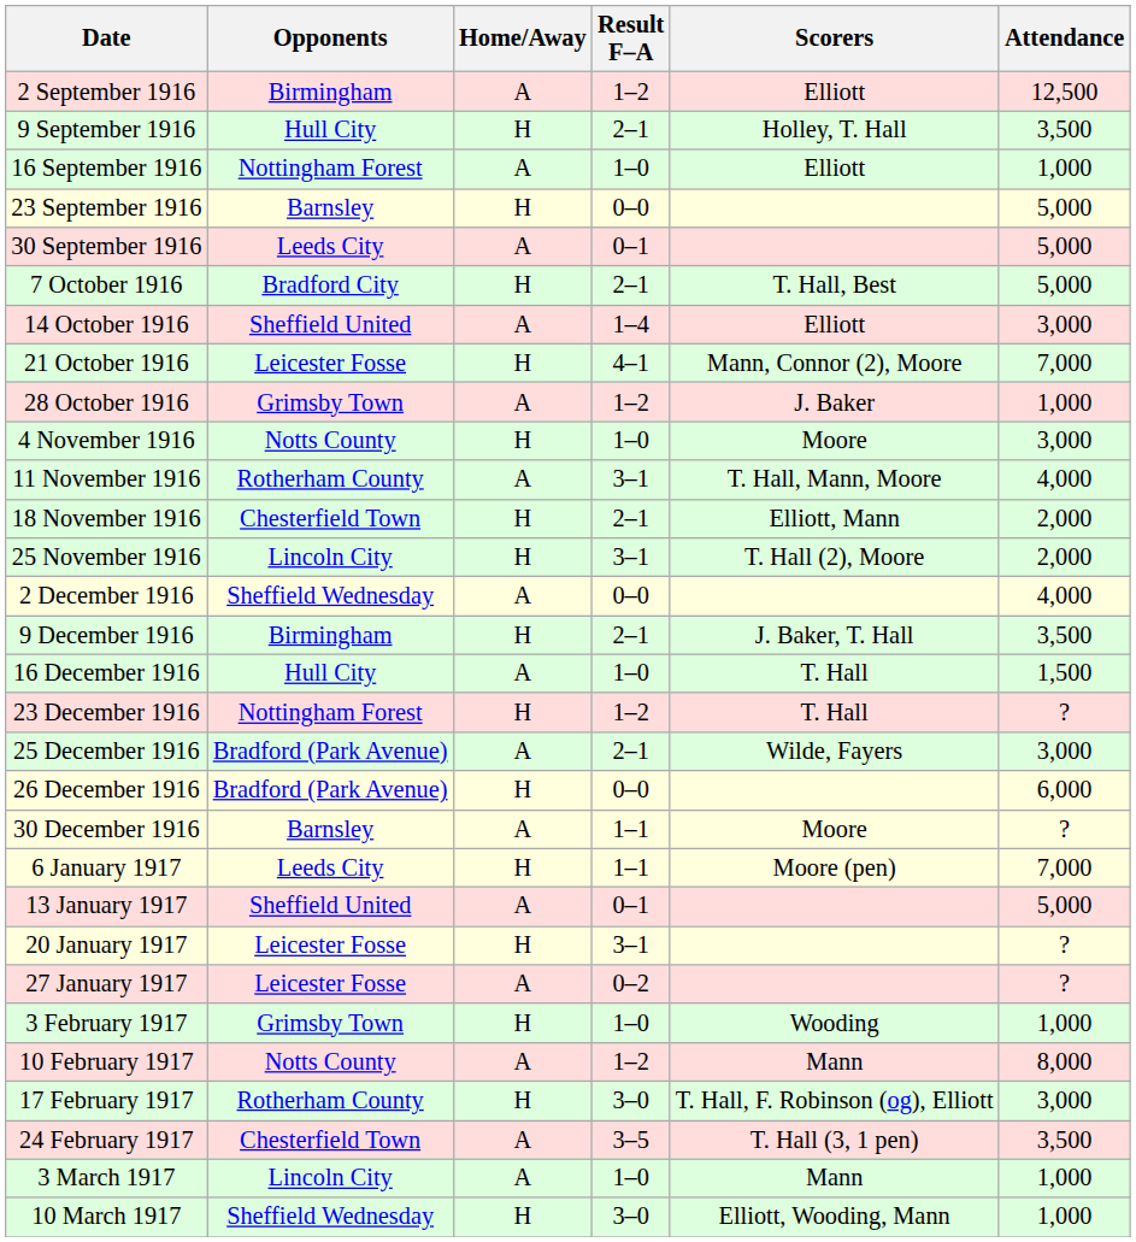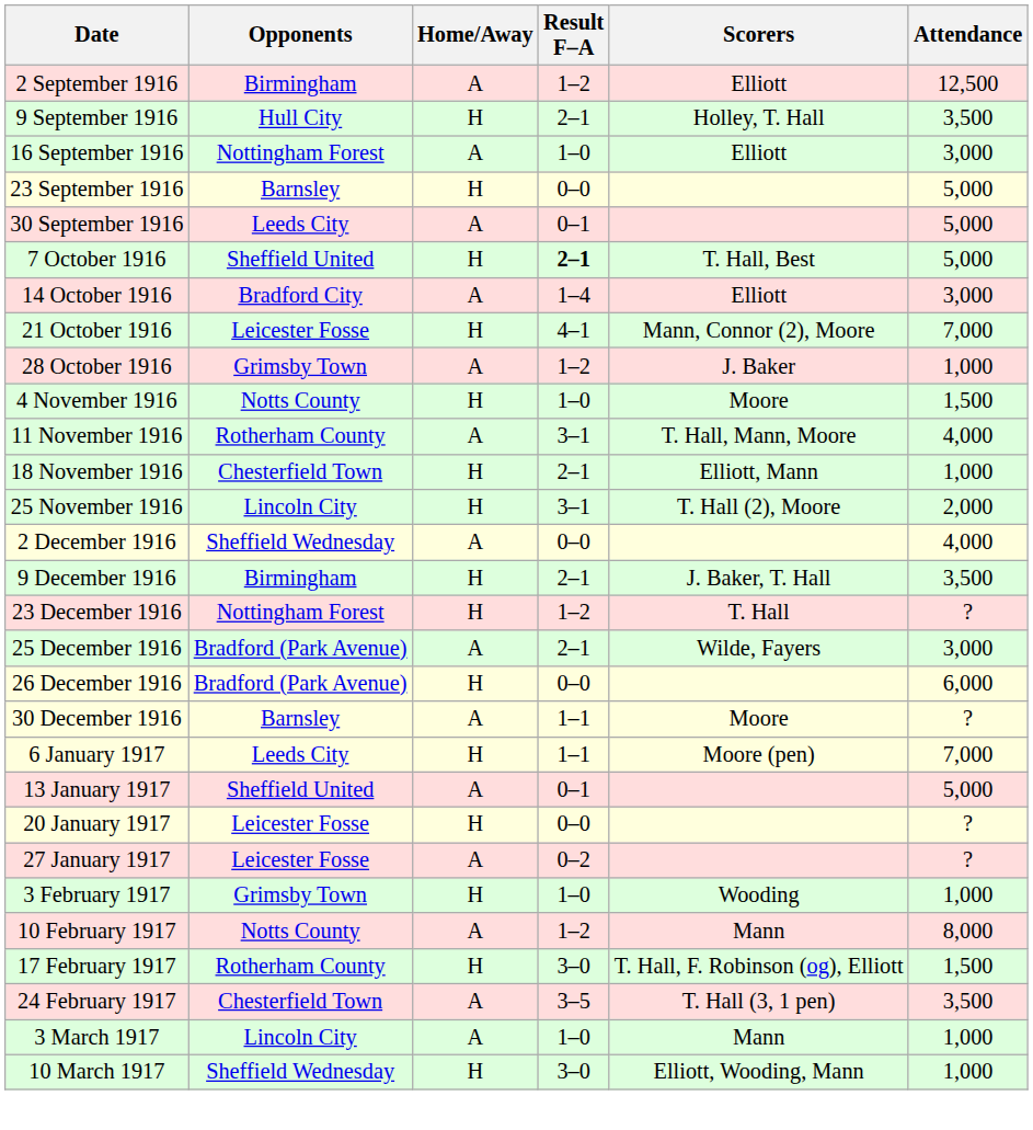 <table class="wikitable" style="text-align:center;">
 <tr>
 <th scope="col">Date</th>
 <th scope="col">Opponents</th>
 <th scope="col">Home/Away</th>
 <th scope="col">Result<br>F–A</th>
 <th scope="col">Scorers</th>
 <th scope="col">Attendance</th>
 </tr>
 <tr style="background: #ffdddd">
 <td>2 September 1916</td>
 <td><a href='#'>Birmingham</a></td>
 <td>A</td>
 <td>1–2</td>
 <td>Elliott</td>
 <td>12,500</td>
 </tr>
 <tr style="background: #ddffdd">
 <td>9 September 1916</td>
 <td><a href='#'>Hull City</a></td>
 <td>H</td>
 <td>2–1</td>
 <td>Holley, T. Hall</td>
 <td>3,500</td>
 </tr>
 <tr style="background: #ddffdd">
 <td>16 September 1916</td>
 <td><a href='#'>Nottingham Forest</a></td>
 <td>A</td>
 <td>1–0</td>
 <td>Elliott</td>
-<td>1,000</td>
+<td>3,000</td>
 </tr>
 <tr style="background: #ffffdd">
 <td>23 September 1916</td>
 <td><a href='#'>Barnsley</a></td>
 <td>H</td>
 <td>0–0</td>
 <td></td>
 <td>5,000</td>
 </tr>
 <tr style="background: #ffdddd">
 <td>30 September 1916</td>
 <td><a href='#'>Leeds City</a></td>
 <td>A</td>
 <td>0–1</td>
 <td></td>
 <td>5,000</td>
 </tr>
 <tr style="background: #ddffdd">
 <td>7 October 1916</td>
-<td><a href='#'>Bradford City</a></td>
+<td><a href='#'>Sheffield United</a></td>
 <td>H</td>
-<td>2–1</td>
+<td><strong>2–1</strong></td>
 <td>T. Hall, Best</td>
 <td>5,000</td>
 </tr>
 <tr style="background: #ffdddd">
 <td>14 October 1916</td>
-<td><a href='#'>Sheffield United</a></td>
+<td><a href='#'>Bradford City</a></td>
 <td>A</td>
 <td>1–4</td>
 <td>Elliott</td>
 <td>3,000</td>
 </tr>
 <tr style="background: #ddffdd">
 <td>21 October 1916</td>
 <td><a href='#'>Leicester Fosse</a></td>
 <td>H</td>
 <td>4–1</td>
 <td>Mann, Connor (2), Moore</td>
 <td>7,000</td>
 </tr>
 <tr style="background: #ffdddd">
 <td>28 October 1916</td>
 <td><a href='#'>Grimsby Town</a></td>
 <td>A</td>
 <td>1–2</td>
 <td>J. Baker</td>
 <td>1,000</td>
 </tr>
 <tr style="background: #ddffdd">
 <td>4 November 1916</td>
 <td><a href='#'>Notts County</a></td>
 <td>H</td>
 <td>1–0</td>
 <td>Moore</td>
-<td>3,000</td>
+<td>1,500</td>
 </tr>
 <tr style="background: #ddffdd">
 <td>11 November 1916</td>
 <td><a href='#'>Rotherham County</a></td>
 <td>A</td>
 <td>3–1</td>
 <td>T. Hall, Mann, Moore</td>
 <td>4,000</td>
 </tr>
 <tr style="background: #ddffdd">
 <td>18 November 1916</td>
 <td><a href='#'>Chesterfield Town</a></td>
 <td>H</td>
 <td>2–1</td>
 <td>Elliott, Mann</td>
-<td>2,000</td>
+<td>1,000</td>
 </tr>
 <tr style="background: #ddffdd">
 <td>25 November 1916</td>
 <td><a href='#'>Lincoln City</a></td>
 <td>H</td>
 <td>3–1</td>
 <td>T. Hall (2), Moore</td>
 <td>2,000</td>
 </tr>
 <tr style="background: #ffffdd">
 <td>2 December 1916</td>
 <td><a href='#'>Sheffield Wednesday</a></td>
 <td>A</td>
 <td>0–0</td>
 <td></td>
 <td>4,000</td>
 </tr>
 <tr style="background: #ddffdd">
 <td>9 December 1916</td>
 <td><a href='#'>Birmingham</a></td>
 <td>H</td>
 <td>2–1</td>
 <td>J. Baker, T. Hall</td>
 <td>3,500</td>
-</tr>
-<tr style="background: #ddffdd">
-<td>16 December 1916</td>
-<td><a href='#'>Hull City</a></td>
-<td>A</td>
-<td>1–0</td>
-<td>T. Hall</td>
-<td>1,500</td>
 </tr>
 <tr style="background: #ffdddd">
 <td>23 December 1916</td>
 <td><a href='#'>Nottingham Forest</a></td>
 <td>H</td>
 <td>1–2</td>
 <td>T. Hall</td>
 <td>?</td>
 </tr>
 <tr style="background: #ddffdd">
 <td>25 December 1916</td>
 <td><a href='#'>Bradford (Park Avenue)</a></td>
 <td>A</td>
 <td>2–1</td>
 <td>Wilde, Fayers</td>
 <td>3,000</td>
 </tr>
 <tr style="background: #ffffdd">
 <td>26 December 1916</td>
 <td><a href='#'>Bradford (Park Avenue)</a></td>
 <td>H</td>
 <td>0–0</td>
 <td></td>
 <td>6,000</td>
 </tr>
 <tr style="background: #ffffdd">
 <td>30 December 1916</td>
 <td><a href='#'>Barnsley</a></td>
 <td>A</td>
 <td>1–1</td>
 <td>Moore</td>
 <td>?</td>
 </tr>
 <tr style="background: #ffffdd">
 <td>6 January 1917</td>
 <td><a href='#'>Leeds City</a></td>
 <td>H</td>
 <td>1–1</td>
 <td>Moore (pen)</td>
 <td>7,000</td>
 </tr>
 <tr style="background: #ffdddd">
 <td>13 January 1917</td>
 <td><a href='#'>Sheffield United</a></td>
 <td>A</td>
 <td>0–1</td>
 <td></td>
 <td>5,000</td>
 </tr>
 <tr style="background: #ffffdd">
 <td>20 January 1917</td>
 <td><a href='#'>Leicester Fosse</a></td>
 <td>H</td>
-<td>3–1</td>
+<td>0–0</td>
 <td></td>
 <td>?</td>
 </tr>
 <tr style="background: #ffdddd">
 <td>27 January 1917</td>
 <td><a href='#'>Leicester Fosse</a></td>
 <td>A</td>
 <td>0–2</td>
 <td></td>
 <td>?</td>
 </tr>
 <tr style="background: #ddffdd">
 <td>3 February 1917</td>
 <td><a href='#'>Grimsby Town</a></td>
 <td>H</td>
 <td>1–0</td>
 <td>Wooding</td>
 <td>1,000</td>
 </tr>
 <tr style="background: #ffdddd">
 <td>10 February 1917</td>
 <td><a href='#'>Notts County</a></td>
 <td>A</td>
 <td>1–2</td>
 <td>Mann</td>
 <td>8,000</td>
 </tr>
 <tr style="background: #ddffdd">
 <td>17 February 1917</td>
 <td><a href='#'>Rotherham County</a></td>
 <td>H</td>
 <td>3–0</td>
 <td>T. Hall, F. Robinson (<a href='#'>og</a>), Elliott</td>
-<td>3,000</td>
+<td>1,500</td>
 </tr>
 <tr style="background: #ffdddd">
 <td>24 February 1917</td>
 <td><a href='#'>Chesterfield Town</a></td>
 <td>A</td>
 <td>3–5</td>
 <td>T. Hall (3, 1 pen)</td>
 <td>3,500</td>
 </tr>
 <tr style="background: #ddffdd">
 <td>3 March 1917</td>
 <td><a href='#'>Lincoln City</a></td>
 <td>A</td>
 <td>1–0</td>
 <td>Mann</td>
 <td>1,000</td>
 </tr>
 <tr style="background: #ddffdd">
 <td>10 March 1917</td>
 <td><a href='#'>Sheffield Wednesday</a></td>
 <td>H</td>
 <td>3–0</td>
 <td>Elliott, Wooding, Mann</td>
 <td>1,000</td>
 </tr>
 </table>
